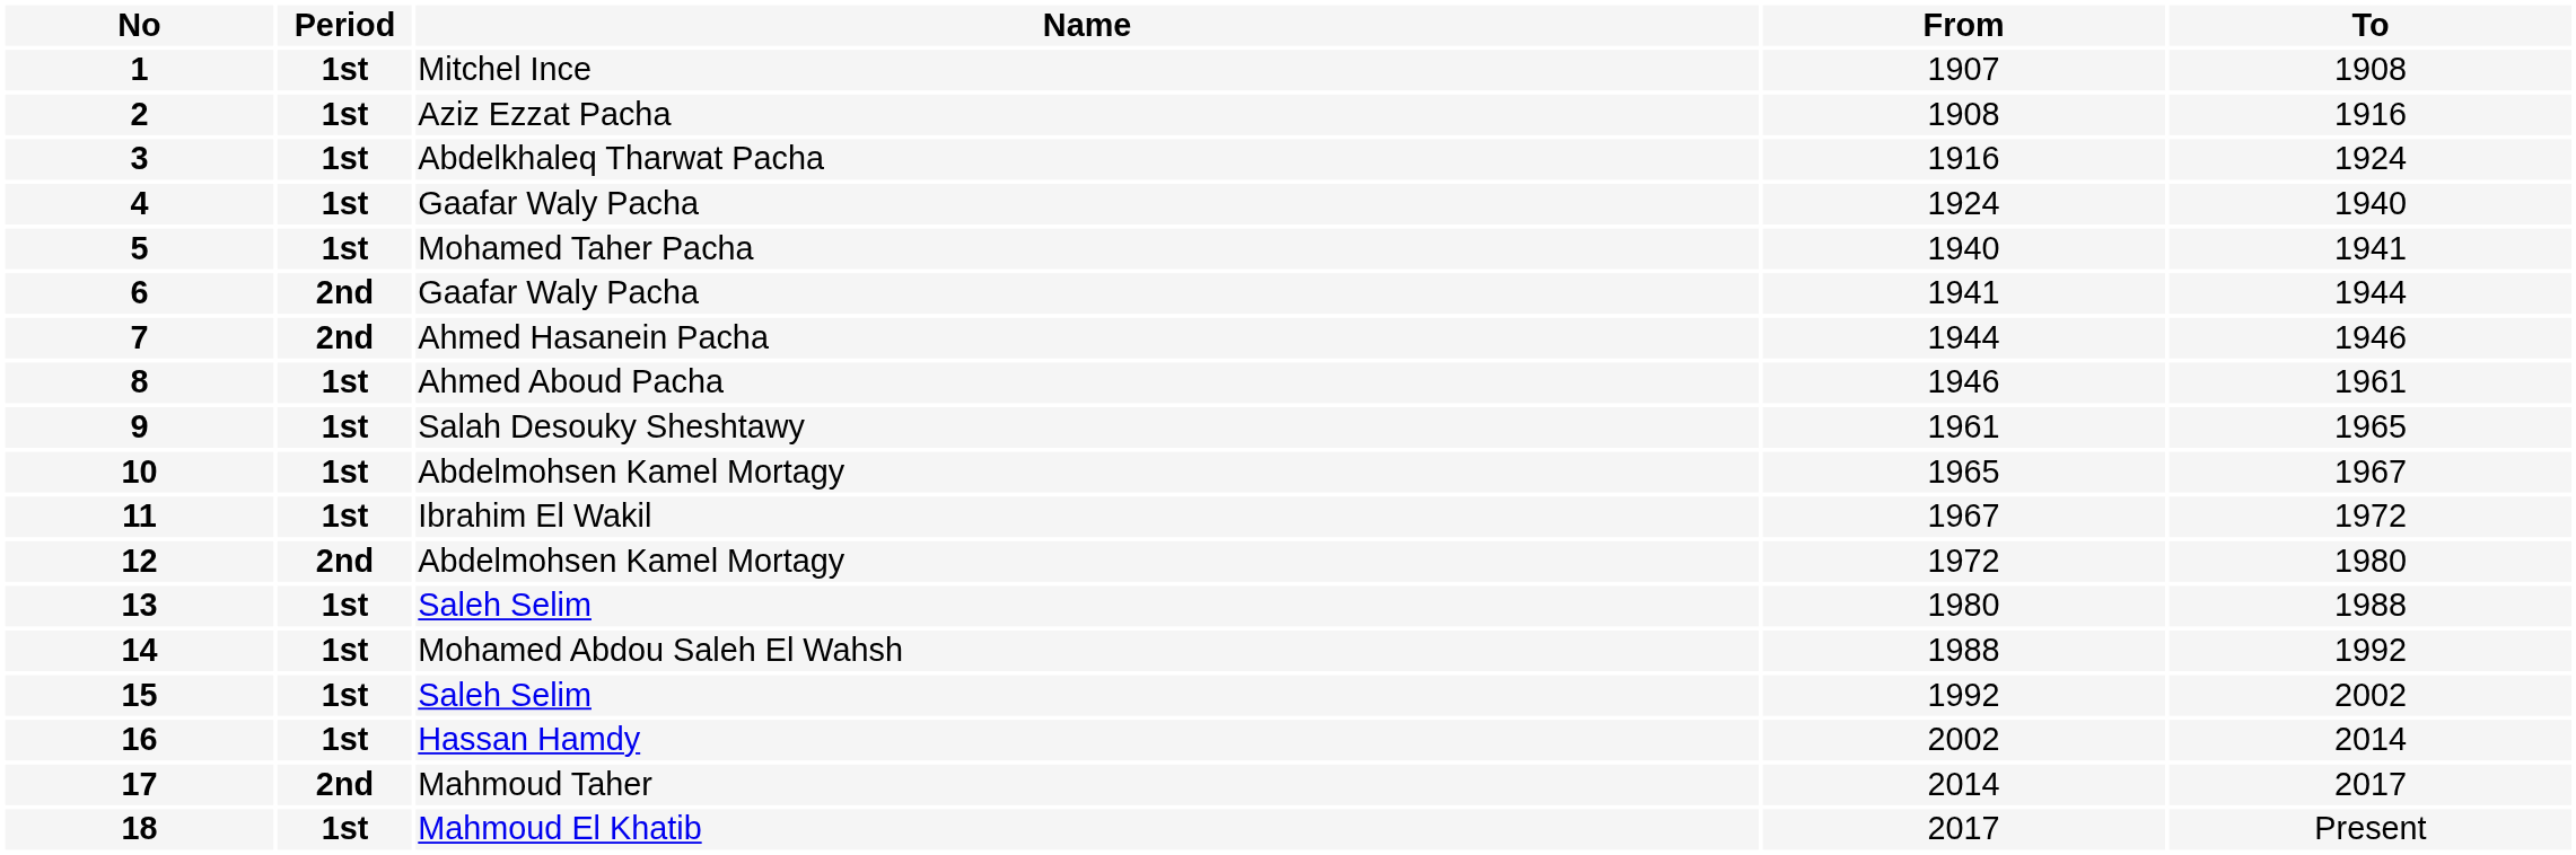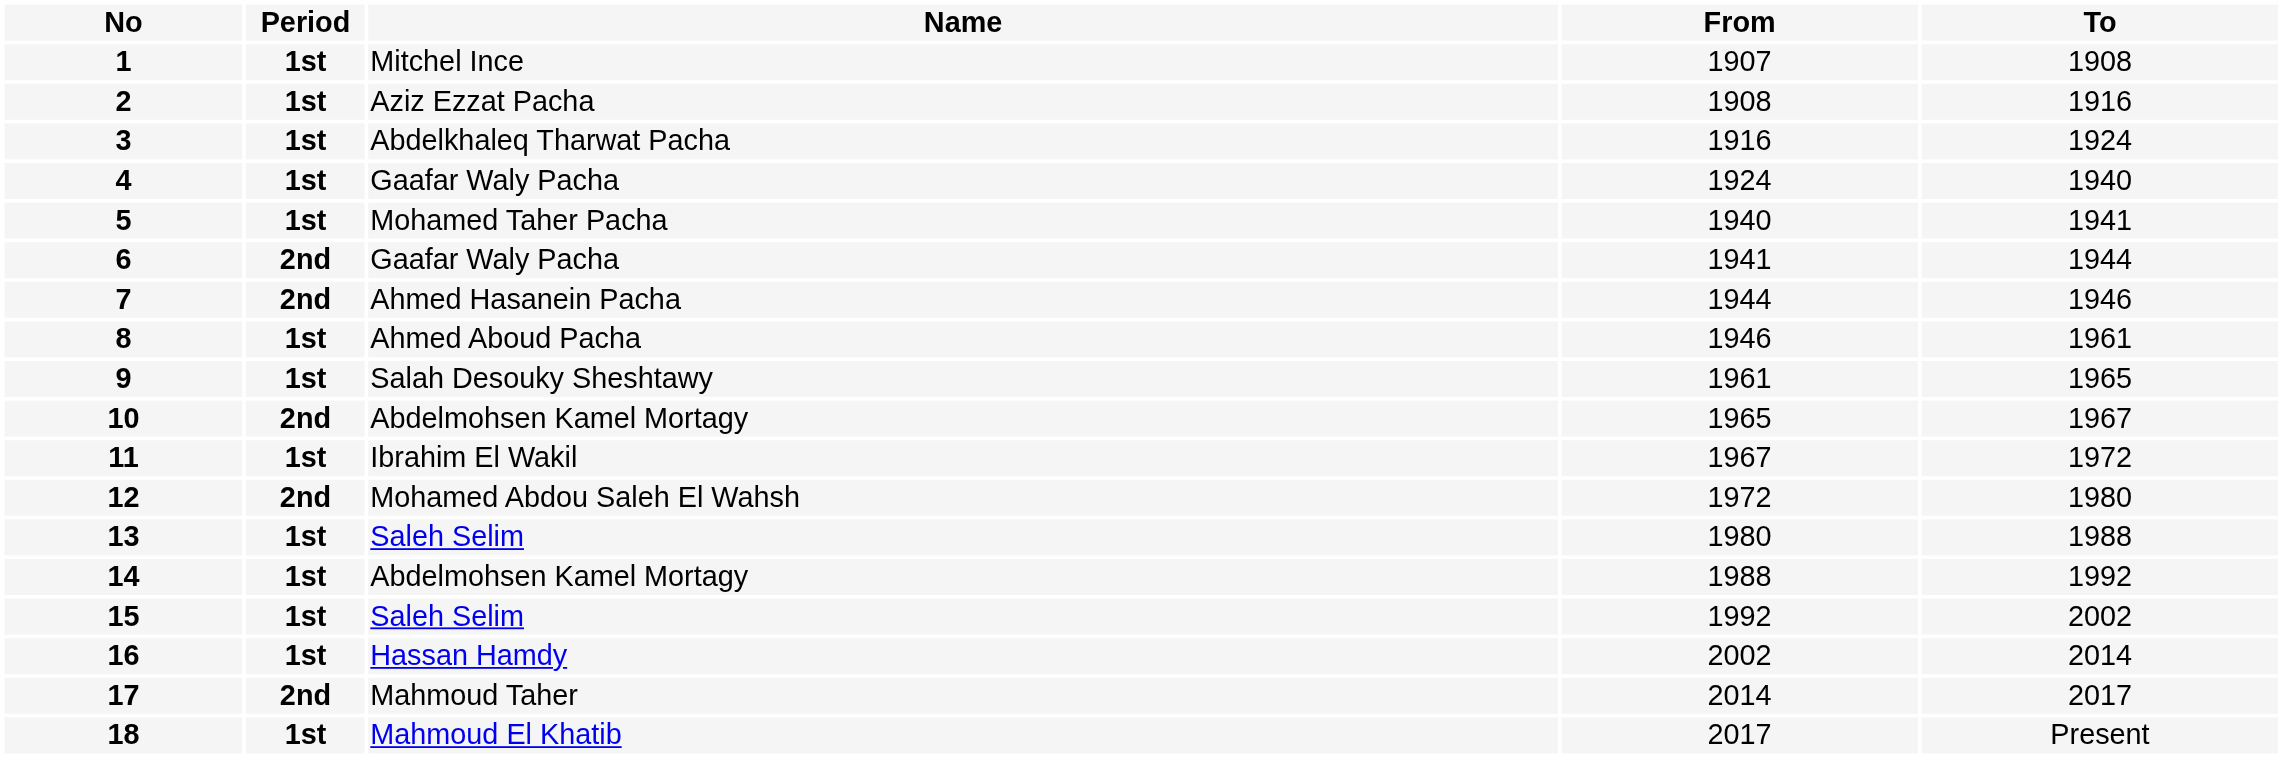 <table style="width:80%;">
 <tr style="background:#F5F5F5;">
 <th style="width:10%;">No</th>
 <th ! style="width:5%;">Period</th>
 <th style="width:50%;">Name</th>
 <th style="width:15%;">From</th>
 <th ! style="width:15%;">To</th>
 </tr>
 <tr style="background:#F5F5F5;">
 <td style="text-align:center;"><strong>1</strong></td>
 <td style="text-align:center;"><strong>1st</strong></td>
 <td style="text-align:Left;"> Mitchel Ince</td>
 <td style="text-align:center;">1907</td>
 <td style="text-align:center;">1908</td>
 </tr>
 <tr style="background:#F5F5F5;">
 <td style="text-align:center;"><strong>2</strong></td>
 <td style="text-align:center;"><strong>1st</strong></td>
 <td style="text-align:Left;"> Aziz Ezzat Pacha</td>
 <td style="text-align:center;">1908</td>
 <td style="text-align:center;">1916</td>
 </tr>
 <tr style="background:#F5F5F5;">
 <td style="text-align:center;"><strong>3</strong></td>
 <td style="text-align:center;"><strong>1st</strong></td>
 <td style="text-align:Left;"> Abdelkhaleq Tharwat Pacha</td>
 <td style="text-align:center;">1916</td>
 <td style="text-align:center;">1924</td>
 </tr>
 <tr style="background:#F5F5F5;">
 <td style="text-align:center;"><strong>4</strong></td>
 <td style="text-align:center;"><strong>1st</strong></td>
 <td style="text-align:Left;"> Gaafar Waly Pacha</td>
 <td style="text-align:center;">1924</td>
 <td style="text-align:center;">1940</td>
 </tr>
 <tr style="background:#F5F5F5;">
 <td style="text-align:center;"><strong>5</strong></td>
 <td style="text-align:center;"><strong>1st</strong></td>
 <td style="text-align:left;"> Mohamed Taher Pacha</td>
 <td style="text-align:center;">1940</td>
 <td style="text-align:center;">1941</td>
 </tr>
 <tr style="background:#F5F5F5;">
 <td style="text-align:center;"><strong>6</strong></td>
 <td style="text-align:center;"><strong>2nd</strong></td>
 <td style="text-align:left;">Gaafar Waly Pacha</td>
 <td style="text-align:center;">1941</td>
 <td style="text-align:center;">1944</td>
 </tr>
 <tr style="background:#F5F5F5;">
 <td style="text-align:center;"><strong>7</strong></td>
 <td style="text-align:center;"><strong>2nd</strong></td>
 <td style="text-align:left;"> Ahmed Hasanein Pacha</td>
 <td style="text-align:center;">1944</td>
 <td style="text-align:center;">1946</td>
 </tr>
 <tr style="background:#F5F5F5;">
 <td style="text-align:center;"><strong>8</strong></td>
 <td style="text-align:center;"><strong>1st</strong></td>
 <td style="text-align:left;"> Ahmed Aboud Pacha</td>
 <td style="text-align:center;">1946</td>
 <td style="text-align:center;">1961</td>
 </tr>
 <tr style="background:#F5F5F5;">
 <td style="text-align:center;"><strong>9</strong></td>
 <td style="text-align:center;"><strong>1st</strong></td>
 <td style="text-align:left;"> Salah Desouky Sheshtawy</td>
 <td style="text-align:center;">1961</td>
 <td style="text-align:center;">1965</td>
 </tr>
 <tr style="background:#F5F5F5;">
 <td style="text-align:center;"><strong>10</strong></td>
-<td style="text-align:center;"><strong>1st</strong></td>
+<td style="text-align:center;"><strong>2nd</strong></td>
 <td style="text-align:left;"> Abdelmohsen Kamel Mortagy</td>
 <td style="text-align:center;">1965</td>
 <td style="text-align:center;">1967</td>
 </tr>
 <tr style="background:#F5F5F5;">
 <td style="text-align:center;"><strong>11</strong></td>
 <td style="text-align:center;"><strong>1st</strong></td>
 <td style="text-align:left;"> Ibrahim El Wakil</td>
 <td style="text-align:center;">1967</td>
 <td style="text-align:center;">1972</td>
 </tr>
 <tr style="background:#F5F5F5;">
 <td style="text-align:center;"><strong>12</strong></td>
 <td style="text-align:center;"><strong>2nd</strong></td>
-<td style="text-align:left;"> Abdelmohsen Kamel Mortagy</td>
+<td style="text-align:left;"> Mohamed Abdou Saleh El Wahsh</td>
 <td style="text-align:center;">1972</td>
 <td style="text-align:center;">1980</td>
 </tr>
 <tr style="background:#F5F5F5;">
 <td style="text-align:center;"><strong>13</strong></td>
 <td style="text-align:center;"><strong>1st</strong></td>
 <td style="text-align:left;"> <a href='#'>Saleh Selim</a></td>
 <td style="text-align:center;">1980</td>
 <td style="text-align:center;">1988</td>
 </tr>
 <tr style="background:#F5F5F5;">
 <td style="text-align:center;"><strong>14</strong></td>
 <td style="text-align:center;"><strong>1st</strong></td>
-<td style="text-align:left;"> Mohamed Abdou Saleh El Wahsh</td>
+<td style="text-align:left;"> Abdelmohsen Kamel Mortagy</td>
 <td style="text-align:center;">1988</td>
 <td style="text-align:center;">1992</td>
 </tr>
 <tr style="background:#F5F5F5;">
 <td style="text-align:center;"><strong>15</strong></td>
 <td style="text-align:center;"><strong>1st</strong></td>
 <td style="text-align:left;"> <a href='#'>Saleh Selim</a></td>
 <td style="text-align:center;">1992</td>
 <td style="text-align:center;">2002</td>
 </tr>
 <tr style="background:#F5F5F5;">
 <td style="text-align:center;"><strong>16</strong></td>
 <td style="text-align:center;"><strong>1st</strong></td>
 <td style="text-align:left;"> <a href='#'>Hassan Hamdy</a></td>
 <td style="text-align:center;">2002</td>
 <td style="text-align:center;">2014</td>
 </tr>
 <tr style="background:#F5F5F5;">
 <td style="text-align:center;"><strong>17</strong></td>
 <td style="text-align:center;"><strong>2nd</strong></td>
 <td style="text-align:left;"> Mahmoud Taher</td>
 <td style="text-align:center;">2014</td>
 <td style="text-align:center;">2017</td>
 </tr>
 <tr style="background:#F5F5F5;">
 <td style="text-align:center;"><strong>18</strong></td>
 <td style="text-align:center;"><strong>1st</strong></td>
 <td style="text-align:left;"> <a href='#'>Mahmoud El Khatib</a></td>
 <td style="text-align:center;">2017</td>
 <td style="text-align:center;">Present</td>
 </tr>
 </table>
